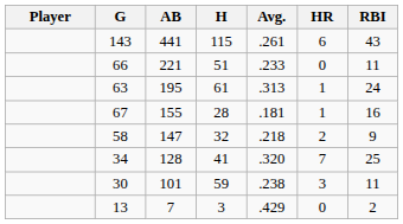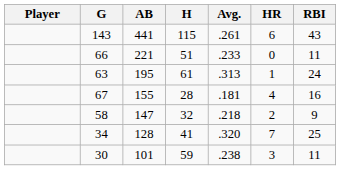 <table class="wikitable sortable">
 <tr>
 <th bgcolor="#DDDDFF" width="16%">Player</th>
 <th bgcolor="#DDDDFF" width="9%">G</th>
 <th bgcolor="#DDDDFF" width="9%">AB</th>
 <th bgcolor="#DDDDFF" width="9%">H</th>
 <th bgcolor="#DDDDFF" width="9%">Avg.</th>
 <th bgcolor="#DDDDFF" width="9%">HR</th>
 <th bgcolor="#DDDDFF" width="9%">RBI</th>
 </tr>
 <tr align="center">
 <td></td>
 <td>143</td>
 <td>441</td>
 <td>115</td>
 <td>.261</td>
 <td>6</td>
 <td>43</td>
 </tr>
 <tr align="center">
 <td></td>
 <td>66</td>
 <td>221</td>
 <td>51</td>
 <td>.233</td>
 <td>0</td>
 <td>11</td>
 </tr>
 <tr align="center">
 <td></td>
 <td>63</td>
 <td>195</td>
 <td>61</td>
 <td>.313</td>
 <td>1</td>
 <td>24</td>
 </tr>
 <tr align="center">
 <td></td>
 <td>67</td>
 <td>155</td>
 <td>28</td>
 <td>.181</td>
-<td>1</td>
+<td>4</td>
 <td>16</td>
 </tr>
 <tr align="center">
 <td></td>
 <td>58</td>
 <td>147</td>
 <td>32</td>
 <td>.218</td>
 <td>2</td>
 <td>9</td>
 </tr>
 <tr align="center">
 <td></td>
 <td>34</td>
 <td>128</td>
 <td>41</td>
 <td>.320</td>
 <td>7</td>
 <td>25</td>
 </tr>
 <tr align="center">
 <td></td>
 <td>30</td>
 <td>101</td>
 <td>59</td>
 <td>.238</td>
 <td>3</td>
 <td>11</td>
 </tr>
-<tr align="center">
-<td></td>
-<td>13</td>
-<td>7</td>
-<td>3</td>
-<td>.429</td>
-<td>0</td>
-<td>2</td>
-</tr>
 </table>
